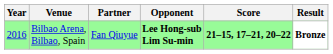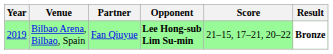 <table class="sortable wikitable" style="font-size: 90%;">
 <tr>
 <th>Year</th>
 <th>Venue</th>
 <th>Partner</th>
 <th>Opponent</th>
 <th>Score</th>
 <th>Result</th>
 </tr>
 <tr style="background:#98FB98">
-<td align="center"><a href='#'>2016</a></td>
+<td align="center"><a href='#'>2019</a></td>
 <td align="left"><a href='#'>Bilbao Arena</a>,<br><a href='#'>Bilbao</a>, Spain</td>
 <td align="left"> <a href='#'>Fan Qiuyue</a></td>
 <td align="left"><strong> Lee Hong-sub<br> Lim Su-min</strong></td>
-<td align="left"><strong>21–15, 17–21, 20–22</strong></td>
+<td align="left">21–15, 17–21, 20–22</td>
 <td style="text-align:left; background:white"> <strong>Bronze</strong></td>
 </tr>
 </table>
